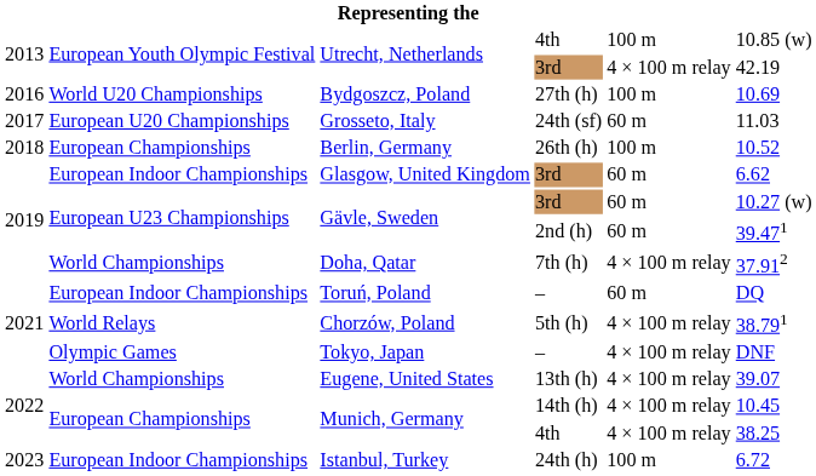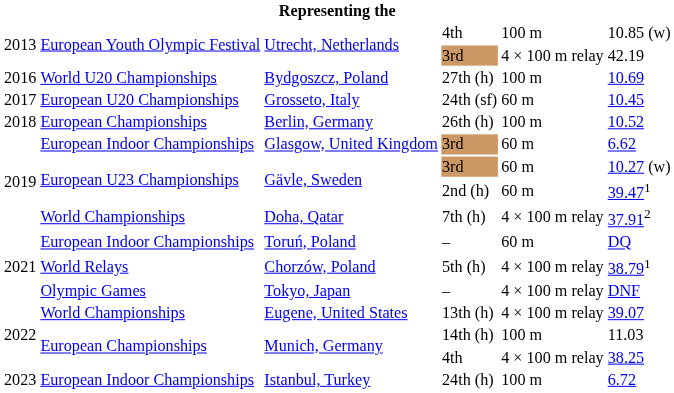 <table>
 <tr>
 <th colspan="6">Representing the </th>
 </tr>
 <tr>
 <td rowspan=2>2013</td>
 <td rowspan=2><a href='#'>European Youth Olympic Festival</a></td>
 <td rowspan=2><a href='#'>Utrecht, Netherlands</a></td>
 <td>4th</td>
 <td>100 m</td>
 <td>10.85 (w)</td>
 </tr>
 <tr>
 <td bgcolor=cc9966>3rd</td>
 <td>4 × 100 m relay</td>
 <td>42.19</td>
 </tr>
 <tr>
 <td>2016</td>
 <td><a href='#'>World U20 Championships</a></td>
 <td><a href='#'>Bydgoszcz, Poland</a></td>
 <td>27th (h)</td>
 <td>100 m</td>
 <td><a href='#'>10.69</a></td>
 </tr>
 <tr>
 <td>2017</td>
 <td><a href='#'>European U20 Championships</a></td>
 <td><a href='#'>Grosseto, Italy</a></td>
 <td>24th (sf)</td>
 <td>60 m</td>
-<td>11.03</td>
+<td><a href='#'>10.45</a></td>
 </tr>
 <tr>
 <td>2018</td>
 <td><a href='#'>European Championships</a></td>
 <td><a href='#'>Berlin, Germany</a></td>
 <td>26th (h)</td>
 <td>100 m</td>
 <td><a href='#'>10.52</a></td>
 </tr>
 <tr>
 <td rowspan=4>2019</td>
 <td><a href='#'>European Indoor Championships</a></td>
 <td><a href='#'>Glasgow, United Kingdom</a></td>
 <td bgcolor=cc9966>3rd</td>
 <td>60 m</td>
 <td><a href='#'>6.62</a></td>
 </tr>
 <tr>
 <td rowspan=2><a href='#'>European U23 Championships</a></td>
 <td rowspan=2><a href='#'>Gävle, Sweden</a></td>
 <td bgcolor=cc9966>3rd</td>
 <td>60 m</td>
 <td><a href='#'>10.27</a> (w)</td>
 </tr>
 <tr>
 <td>2nd (h)</td>
 <td>60 m</td>
 <td><a href='#'>39.47</a><sup>1</sup></td>
 </tr>
 <tr>
 <td><a href='#'>World Championships</a></td>
 <td><a href='#'>Doha, Qatar</a></td>
 <td>7th (h)</td>
 <td>4 × 100 m relay</td>
 <td><a href='#'>37.91</a><sup>2</sup></td>
 </tr>
 <tr>
 <td rowspan=3>2021</td>
 <td><a href='#'>European Indoor Championships</a></td>
 <td><a href='#'>Toruń, Poland</a></td>
 <td>–</td>
 <td>60 m</td>
 <td><a href='#'>DQ</a></td>
 </tr>
 <tr>
 <td><a href='#'>World Relays</a></td>
 <td><a href='#'>Chorzów, Poland</a></td>
 <td>5th (h)</td>
 <td>4 × 100 m relay</td>
 <td><a href='#'>38.79</a><sup>1</sup></td>
 </tr>
 <tr>
 <td><a href='#'>Olympic Games</a></td>
 <td><a href='#'>Tokyo, Japan</a></td>
 <td>–</td>
 <td>4 × 100 m relay</td>
 <td><a href='#'>DNF</a></td>
 </tr>
 <tr>
 <td rowspan=3>2022</td>
 <td><a href='#'>World Championships</a></td>
 <td><a href='#'>Eugene, United States</a></td>
 <td>13th (h)</td>
 <td>4 × 100 m relay</td>
 <td><a href='#'>39.07</a></td>
 </tr>
 <tr>
 <td rowspan=2><a href='#'>European Championships</a></td>
 <td rowspan=2><a href='#'>Munich, Germany</a></td>
 <td>14th (h)</td>
-<td>4 × 100 m relay</td>
-<td><a href='#'>10.45</a></td>
+<td>100 m</td>
+<td>11.03</td>
 </tr>
 <tr>
 <td>4th</td>
 <td>4 × 100 m relay</td>
 <td><a href='#'>38.25</a></td>
 </tr>
 <tr>
 <td>2023</td>
 <td><a href='#'>European Indoor Championships</a></td>
 <td><a href='#'>Istanbul, Turkey</a></td>
 <td>24th (h)</td>
 <td>100 m</td>
 <td><a href='#'>6.72</a></td>
 </tr>
 </table>
